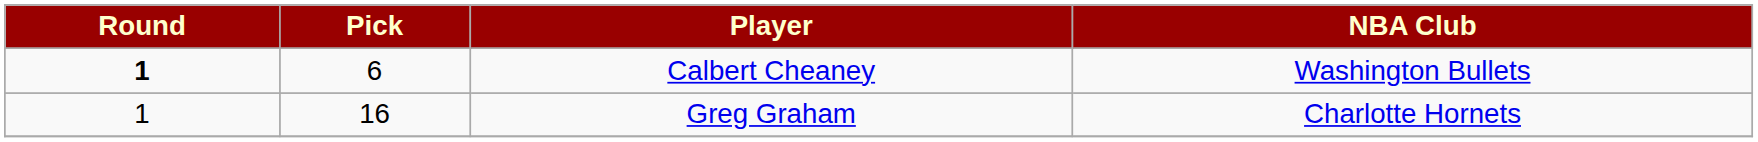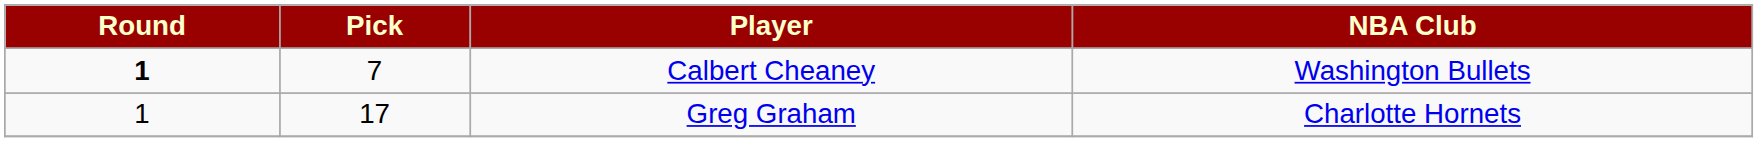 <table class="wikitable" width="80%">
 <tr align="center"  style="background:#990000;color:#FFFFCC;">
 <td><strong>Round</strong></td>
 <td><strong>Pick</strong></td>
 <td><strong>Player</strong></td>
 <td><strong>NBA Club</strong></td>
 </tr>
 <tr align="center" bgcolor="">
 <td><strong>1</strong></td>
-<td>6</td>
+<td>7</td>
 <td><a href='#'>Calbert Cheaney</a></td>
 <td><a href='#'>Washington Bullets</a></td>
 </tr>
 <tr align="center" bgcolor="">
 <td>1</td>
-<td>16</td>
+<td>17</td>
 <td><a href='#'>Greg Graham</a></td>
 <td><a href='#'>Charlotte Hornets</a></td>
 </tr>
 <tr align="center" bgcolor="">
 </tr>
 </table>
